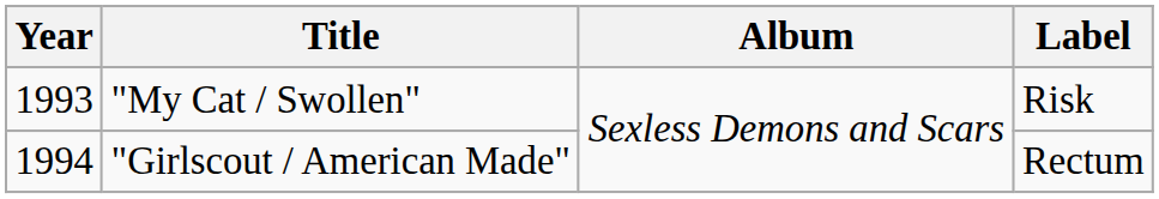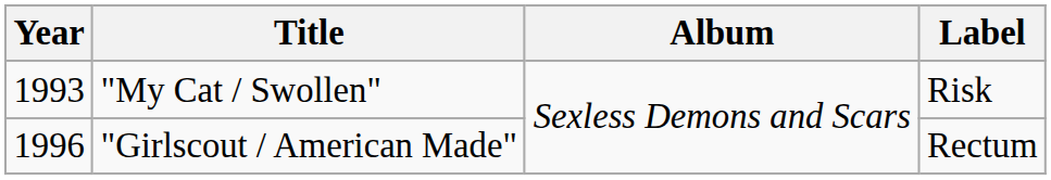 <table class="wikitable">
 <tr>
 <th>Year</th>
 <th>Title</th>
 <th>Album</th>
 <th>Label</th>
 </tr>
 <tr>
 <td>1993</td>
 <td>"My Cat / Swollen"</td>
 <td rowspan="2"><em>Sexless Demons and Scars</em></td>
 <td>Risk</td>
 </tr>
 <tr>
-<td>1994</td>
+<td>1996</td>
 <td>"Girlscout / American Made"</td>
 <td>Rectum</td>
 </tr>
 </table>
